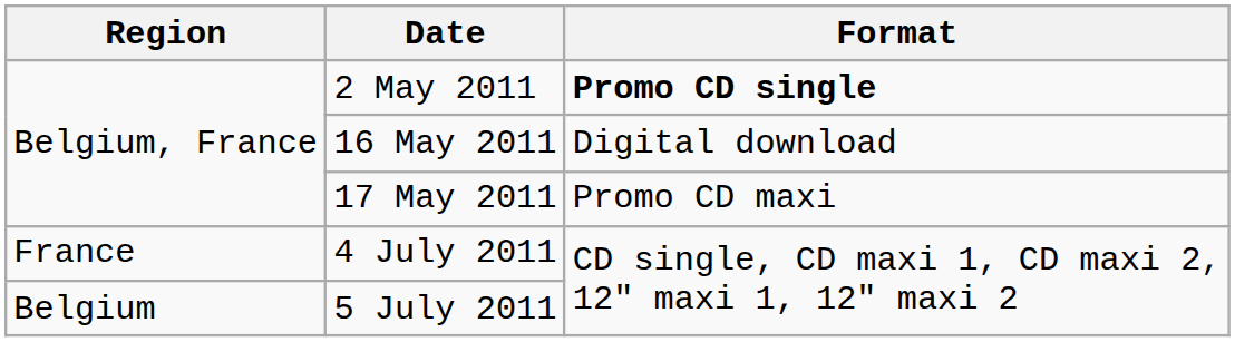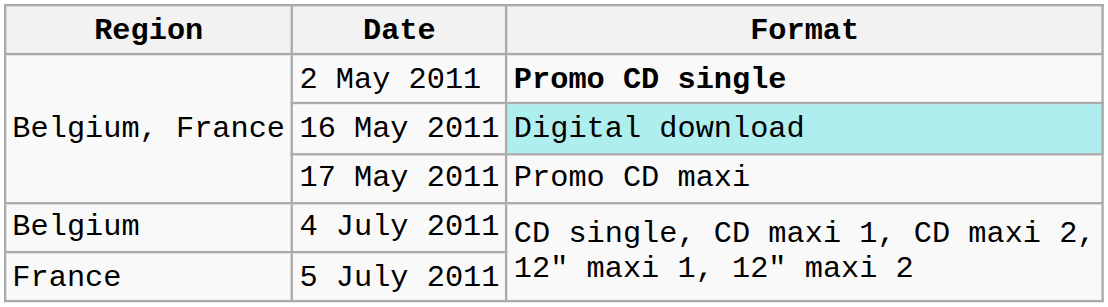 <table class="wikitable">
 <tr>
 <th>Region</th>
 <th>Date</th>
 <th>Format</th>
 </tr>
 <tr>
 <td rowspan=3>Belgium, France</td>
 <td>2 May 2011</td>
 <td><strong>Promo CD single</strong></td>
 </tr>
 <tr>
 <td>16 May 2011</td>
-<td>Digital download</td>
+<td style="background: paleturquoise;">Digital download</td>
 </tr>
 <tr>
 <td>17 May 2011</td>
 <td>Promo CD maxi</td>
 </tr>
 <tr>
-<td>France</td>
+<td>Belgium</td>
 <td>4 July 2011</td>
 <td rowspan=2>CD single, CD maxi 1, CD maxi 2, <br>12" maxi 1, 12" maxi 2</td>
 </tr>
 <tr>
-<td>Belgium</td>
+<td>France</td>
 <td>5 July 2011</td>
 </tr>
 </table>
